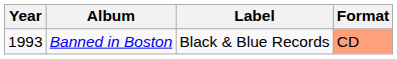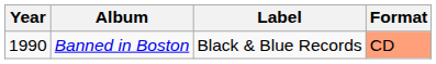 <table class="wikitable">
 <tr>
 <th>Year</th>
 <th>Album</th>
 <th>Label</th>
 <th>Format</th>
 </tr>
 <tr>
-<td>1993</td>
+<td>1990</td>
 <td><em><a href='#'>Banned in Boston</a></em></td>
 <td>Black & Blue Records</td>
 <td style="background: lightsalmon;">CD</td>
 </tr>
 </table>
